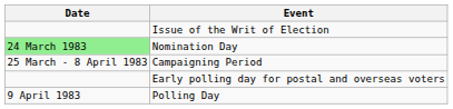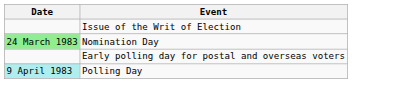 <table class="wikitable">
 <tr>
 <th>Date</th>
 <th>Event</th>
 </tr>
 <tr>
 <td></td>
 <td>Issue of the Writ of Election</td>
 </tr>
 <tr>
 <td style="background: lightgreen;">24 March 1983</td>
 <td>Nomination Day</td>
 </tr>
 <tr>
-<td>25 March - 8 April 1983</td>
-<td>Campaigning Period</td>
-</tr>
-<tr>
 <td></td>
 <td>Early polling day for postal and overseas voters</td>
 </tr>
 <tr>
-<td>9 April 1983</td>
+<td style="background: paleturquoise;">9 April 1983</td>
 <td>Polling Day</td>
 </tr>
 </table>
